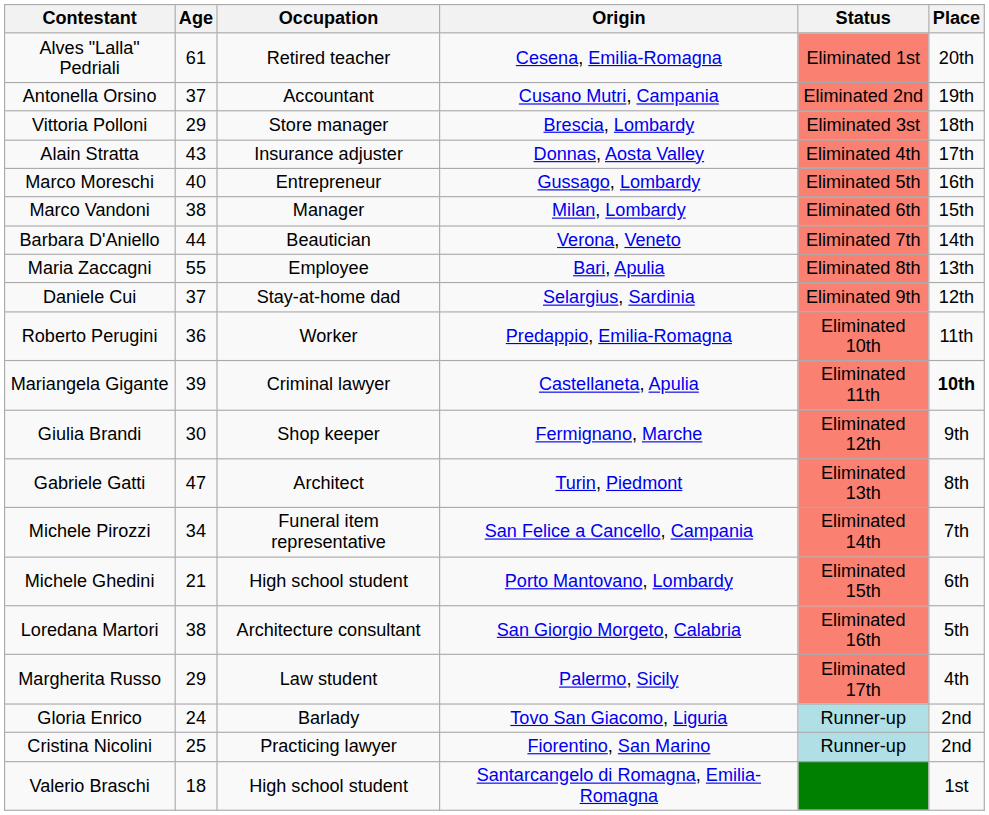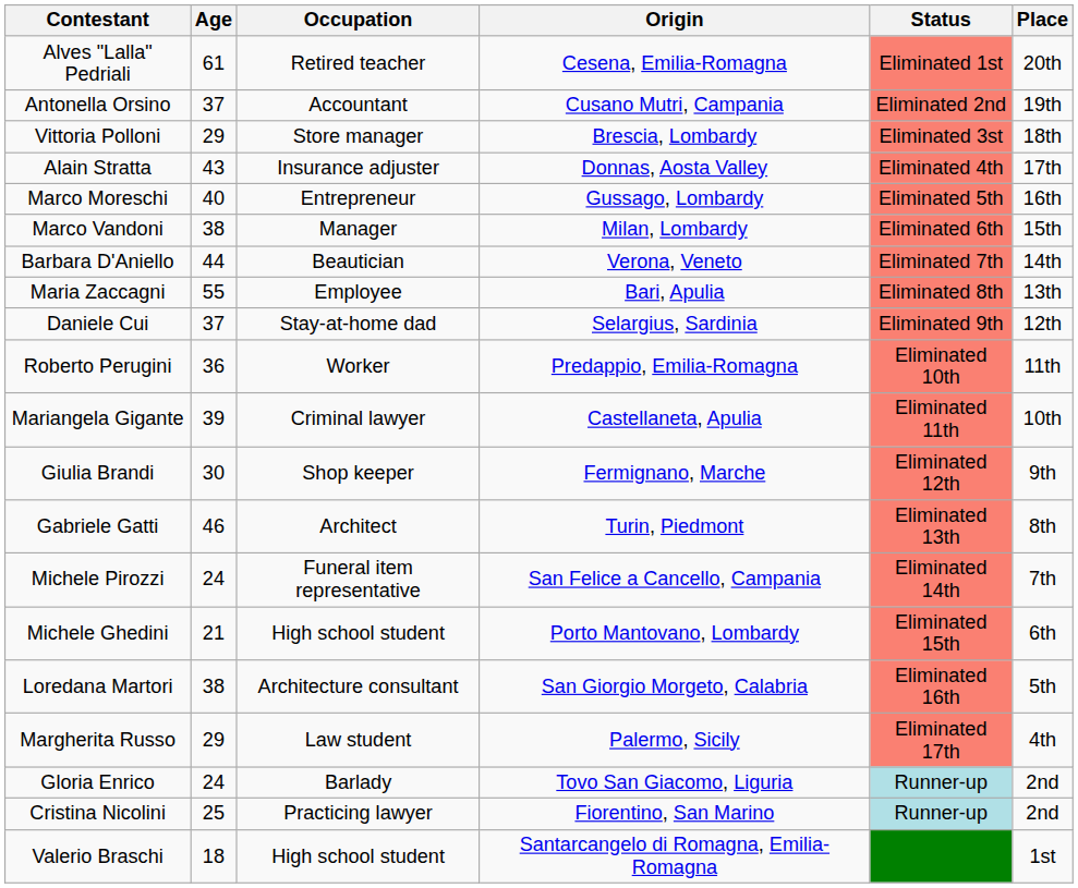 <table class="wikitable" style="text-align: center;">
 <tr>
 <th>Contestant</th>
 <th>Age</th>
 <th>Occupation</th>
 <th>Origin</th>
 <th>Status</th>
 <th>Place</th>
 </tr>
 <tr>
 <td>Alves "Lalla" Pedriali</td>
 <td>61</td>
 <td>Retired teacher</td>
 <td><a href='#'>Cesena</a>, <a href='#'>Emilia-Romagna</a></td>
 <td bgcolor=#fa8072>Eliminated 1st</td>
 <td>20th</td>
 </tr>
 <tr>
 <td>Antonella Orsino</td>
 <td>37</td>
 <td>Accountant</td>
 <td><a href='#'>Cusano Mutri</a>, <a href='#'>Campania</a></td>
 <td bgcolor=#fa8072>Eliminated 2nd</td>
 <td>19th</td>
 </tr>
 <tr>
 <td>Vittoria Polloni</td>
 <td>29</td>
 <td>Store manager</td>
 <td><a href='#'>Brescia</a>, <a href='#'>Lombardy</a></td>
 <td bgcolor=#fa8072>Eliminated 3st</td>
 <td>18th</td>
 </tr>
 <tr>
 <td>Alain Stratta</td>
 <td>43</td>
 <td>Insurance adjuster</td>
 <td><a href='#'>Donnas</a>, <a href='#'>Aosta Valley</a></td>
 <td bgcolor=#fa8072>Eliminated 4th</td>
 <td>17th</td>
 </tr>
 <tr>
 <td>Marco Moreschi</td>
 <td>40</td>
 <td>Entrepreneur</td>
 <td><a href='#'>Gussago</a>, <a href='#'>Lombardy</a></td>
 <td bgcolor=#fa8072>Eliminated 5th</td>
 <td>16th</td>
 </tr>
 <tr>
 <td>Marco Vandoni</td>
 <td>38</td>
 <td>Manager</td>
 <td><a href='#'>Milan</a>, <a href='#'>Lombardy</a></td>
 <td bgcolor=#fa8072>Eliminated 6th</td>
 <td>15th</td>
 </tr>
 <tr>
 <td>Barbara D'Aniello</td>
 <td>44</td>
 <td>Beautician</td>
 <td><a href='#'>Verona</a>, <a href='#'>Veneto</a></td>
 <td bgcolor=#fa8072>Eliminated 7th</td>
 <td>14th</td>
 </tr>
 <tr>
 <td>Maria Zaccagni</td>
 <td>55</td>
 <td>Employee</td>
 <td><a href='#'>Bari</a>, <a href='#'>Apulia</a></td>
 <td bgcolor=#fa8072>Eliminated 8th</td>
 <td>13th</td>
 </tr>
 <tr>
 <td>Daniele Cui</td>
 <td>37</td>
 <td>Stay-at-home dad</td>
 <td><a href='#'>Selargius</a>, <a href='#'>Sardinia</a></td>
 <td bgcolor=#fa8072>Eliminated 9th</td>
 <td>12th</td>
 </tr>
 <tr>
 <td>Roberto Perugini</td>
 <td>36</td>
 <td>Worker</td>
 <td><a href='#'>Predappio</a>, <a href='#'>Emilia-Romagna</a></td>
 <td bgcolor=#fa8072>Eliminated 10th</td>
 <td>11th</td>
 </tr>
 <tr>
 <td>Mariangela Gigante</td>
 <td>39</td>
 <td>Criminal lawyer</td>
 <td><a href='#'>Castellaneta</a>, <a href='#'>Apulia</a></td>
 <td bgcolor=#fa8072>Eliminated 11th</td>
-<td><strong>10th</strong></td>
+<td>10th</td>
 </tr>
 <tr>
 <td>Giulia Brandi</td>
 <td>30</td>
 <td>Shop keeper</td>
 <td><a href='#'>Fermignano</a>, <a href='#'>Marche</a></td>
 <td bgcolor=#fa8072>Eliminated 12th</td>
 <td>9th</td>
 </tr>
 <tr>
 <td>Gabriele Gatti</td>
-<td>47</td>
+<td>46</td>
 <td>Architect</td>
 <td><a href='#'>Turin</a>, <a href='#'>Piedmont</a></td>
 <td bgcolor=#fa8072>Eliminated 13th</td>
 <td>8th</td>
 </tr>
 <tr>
 <td>Michele Pirozzi</td>
-<td>34</td>
+<td>24</td>
 <td>Funeral item representative</td>
 <td><a href='#'>San Felice a Cancello</a>, <a href='#'>Campania</a></td>
 <td bgcolor=#fa8072>Eliminated 14th</td>
 <td>7th</td>
 </tr>
 <tr>
 <td>Michele Ghedini</td>
 <td>21</td>
 <td>High school student</td>
 <td><a href='#'>Porto Mantovano</a>, <a href='#'>Lombardy</a></td>
 <td bgcolor=#fa8072>Eliminated 15th</td>
 <td>6th</td>
 </tr>
 <tr>
 <td>Loredana Martori</td>
 <td>38</td>
 <td>Architecture consultant</td>
 <td><a href='#'>San Giorgio Morgeto</a>, <a href='#'>Calabria</a></td>
 <td bgcolor=#fa8072>Eliminated 16th</td>
 <td>5th</td>
 </tr>
 <tr>
 <td>Margherita Russo</td>
 <td>29</td>
 <td>Law student</td>
 <td><a href='#'>Palermo</a>, <a href='#'>Sicily</a></td>
 <td bgcolor=#fa8072>Eliminated 17th</td>
 <td>4th</td>
 </tr>
 <tr>
 <td>Gloria Enrico</td>
 <td>24</td>
 <td>Barlady</td>
 <td><a href='#'>Tovo San Giacomo</a>, <a href='#'>Liguria</a></td>
 <td bgcolor=#B0E0E6>Runner-up</td>
 <td>2nd</td>
 </tr>
 <tr>
 <td>Cristina Nicolini</td>
 <td>25</td>
 <td>Practicing lawyer</td>
 <td><a href='#'>Fiorentino</a>, <a href='#'>San Marino</a></td>
 <td bgcolor=#B0E0E6>Runner-up</td>
 <td>2nd</td>
 </tr>
 <tr>
 <td>Valerio Braschi</td>
 <td>18</td>
 <td>High school student</td>
 <td><a href='#'>Santarcangelo di Romagna</a>, <a href='#'>Emilia-Romagna</a></td>
 <td bgcolor=green></td>
 <td>1st</td>
 </tr>
 </table>
